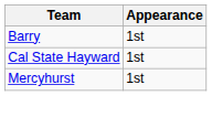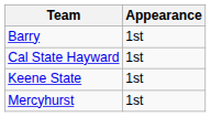 <table class="wikitable">
 <tr>
 <th>Team</th>
 <th>Appearance</th>
 </tr>
 <tr>
 <td><a href='#'>Barry</a></td>
 <td>1st</td>
 </tr>
 <tr>
 <td><a href='#'>Cal State Hayward</a></td>
 <td>1st</td>
 </tr>
 <tr>
+<td><a href='#'>Keene State</a></td>
+<td>1st</td>
+</tr>
+<tr>
 <td><a href='#'>Mercyhurst</a></td>
 <td>1st</td>
 </tr>
 </table>
